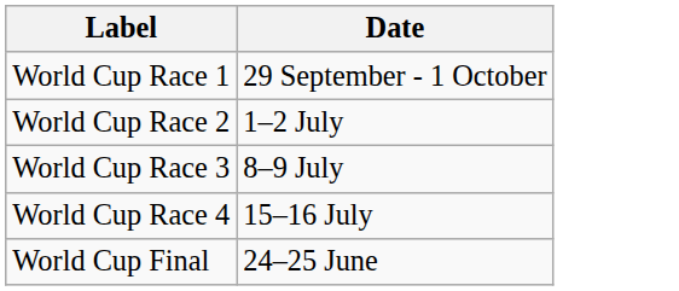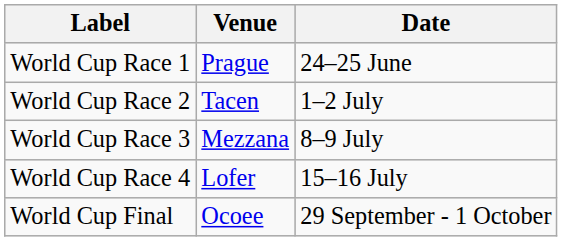 <table class="wikitable">
 <tr>
 <th>Label</th>
+<th>Venue</th>
 <th>Date</th>
 </tr>
 <tr align=left>
 <td>World Cup Race 1</td>
-<td align=left>29 September - 1 October</td>
+<td align=left> <a href='#'>Prague</a></td>
+<td align=left>24–25 June</td>
 </tr>
 <tr align=left>
 <td>World Cup Race 2</td>
+<td align=left> <a href='#'>Tacen</a></td>
 <td align=left>1–2 July</td>
 </tr>
 <tr align=left>
 <td>World Cup Race 3</td>
+<td align=left> <a href='#'>Mezzana</a></td>
 <td align=left>8–9 July</td>
 </tr>
 <tr align=left>
 <td>World Cup Race 4</td>
+<td align=left> <a href='#'>Lofer</a></td>
 <td align=left>15–16 July</td>
 </tr>
 <tr align=left>
 <td>World Cup Final</td>
-<td align=left>24–25 June</td>
+<td align=left> <a href='#'>Ocoee</a></td>
+<td align=left>29 September - 1 October</td>
 </tr>
 </table>
